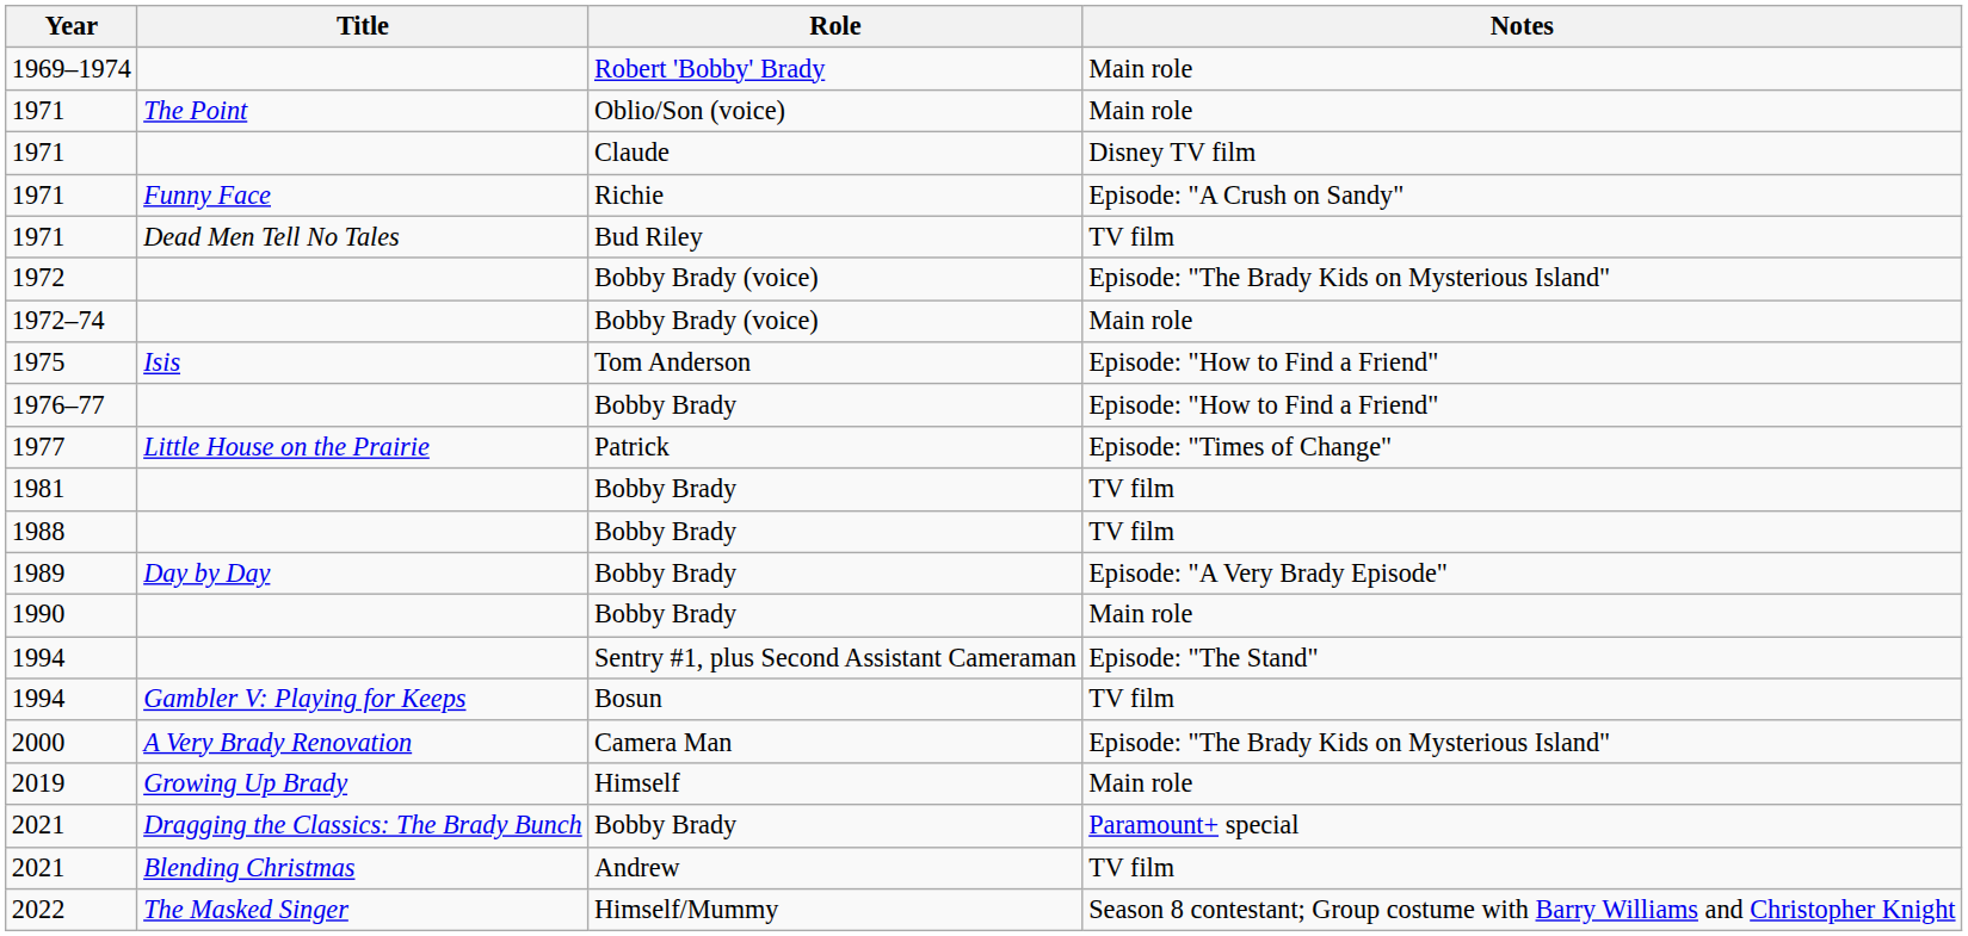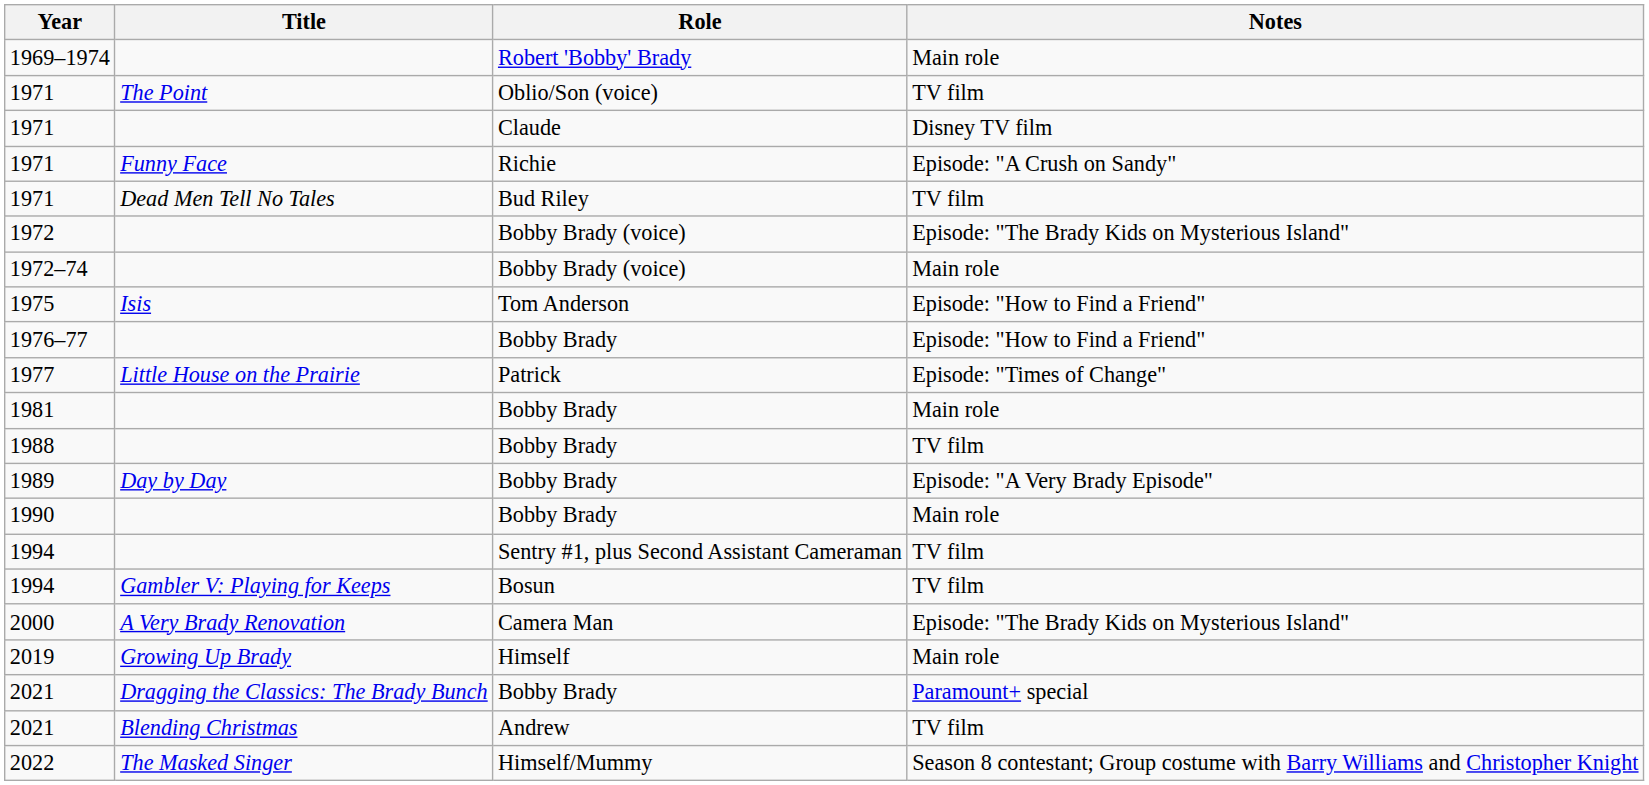 <table class="wikitable sortable">
 <tr>
 <th>Year</th>
 <th>Title</th>
 <th>Role</th>
 <th class="unsortable">Notes</th>
 </tr>
 <tr>
 <td>1969–1974</td>
 <td><em></em></td>
 <td><a href='#'>Robert 'Bobby' Brady</a></td>
 <td>Main role</td>
 </tr>
 <tr>
 <td>1971</td>
 <td><em><a href='#'>The Point</a></em></td>
 <td>Oblio/Son (voice)</td>
-<td>Main role</td>
+<td>TV film</td>
 </tr>
 <tr>
 <td>1971</td>
 <td><em></em></td>
 <td>Claude</td>
 <td>Disney TV film</td>
 </tr>
 <tr>
 <td>1971</td>
 <td><em><a href='#'>Funny Face</a></em></td>
 <td>Richie</td>
 <td>Episode: "A Crush on Sandy"</td>
 </tr>
 <tr>
 <td>1971</td>
 <td><em>Dead Men Tell No Tales</em></td>
 <td>Bud Riley</td>
 <td>TV film</td>
 </tr>
 <tr>
 <td>1972</td>
 <td><em></em></td>
 <td>Bobby Brady (voice)</td>
 <td>Episode: "The Brady Kids on Mysterious Island"</td>
 </tr>
 <tr>
 <td>1972–74</td>
 <td><em></em></td>
 <td>Bobby Brady (voice)</td>
 <td>Main role</td>
 </tr>
 <tr>
 <td>1975</td>
 <td><em><a href='#'>Isis</a></em></td>
 <td>Tom Anderson</td>
 <td>Episode: "How to Find a Friend"</td>
 </tr>
 <tr>
 <td>1976–77</td>
 <td><em></em></td>
 <td>Bobby Brady</td>
 <td>Episode: "How to Find a Friend"</td>
 </tr>
 <tr>
 <td>1977</td>
 <td><em><a href='#'>Little House on the Prairie</a></em></td>
 <td>Patrick</td>
 <td>Episode: "Times of Change"</td>
 </tr>
 <tr>
 <td>1981</td>
 <td><em></em></td>
 <td>Bobby Brady</td>
-<td>TV film</td>
+<td>Main role</td>
 </tr>
 <tr>
 <td>1988</td>
 <td><em></em></td>
 <td>Bobby Brady</td>
 <td>TV film</td>
 </tr>
 <tr>
 <td>1989</td>
 <td><em><a href='#'>Day by Day</a></em></td>
 <td>Bobby Brady</td>
 <td>Episode: "A Very Brady Episode"</td>
 </tr>
 <tr>
 <td>1990</td>
 <td><em></em></td>
 <td>Bobby Brady</td>
 <td>Main role</td>
 </tr>
 <tr>
 <td>1994</td>
 <td><em></em></td>
 <td>Sentry #1, plus Second Assistant Cameraman</td>
-<td>Episode: "The Stand"</td>
+<td>TV film</td>
 </tr>
 <tr>
 <td>1994</td>
 <td><em><a href='#'>Gambler V: Playing for Keeps</a></em></td>
 <td>Bosun</td>
 <td>TV film</td>
 </tr>
 <tr>
 <td>2000</td>
 <td><em><a href='#'>A Very Brady Renovation</a></em></td>
 <td>Camera Man</td>
 <td>Episode: "The Brady Kids on Mysterious Island"</td>
 </tr>
 <tr>
 <td>2019</td>
 <td><em><a href='#'>Growing Up Brady</a></em></td>
 <td>Himself</td>
 <td>Main role</td>
 </tr>
 <tr>
 <td>2021</td>
 <td><em><a href='#'>Dragging the Classics: The Brady Bunch</a></em></td>
 <td>Bobby Brady</td>
 <td><a href='#'>Paramount+</a> special</td>
 </tr>
 <tr>
 <td>2021</td>
 <td><em><a href='#'>Blending Christmas</a></em></td>
 <td>Andrew</td>
 <td>TV film</td>
 </tr>
 <tr>
 <td>2022</td>
 <td><em><a href='#'>The Masked Singer</a></em></td>
 <td>Himself/Mummy</td>
 <td>Season 8 contestant; Group costume with <a href='#'>Barry Williams</a> and <a href='#'>Christopher Knight</a></td>
 </tr>
 </table>
